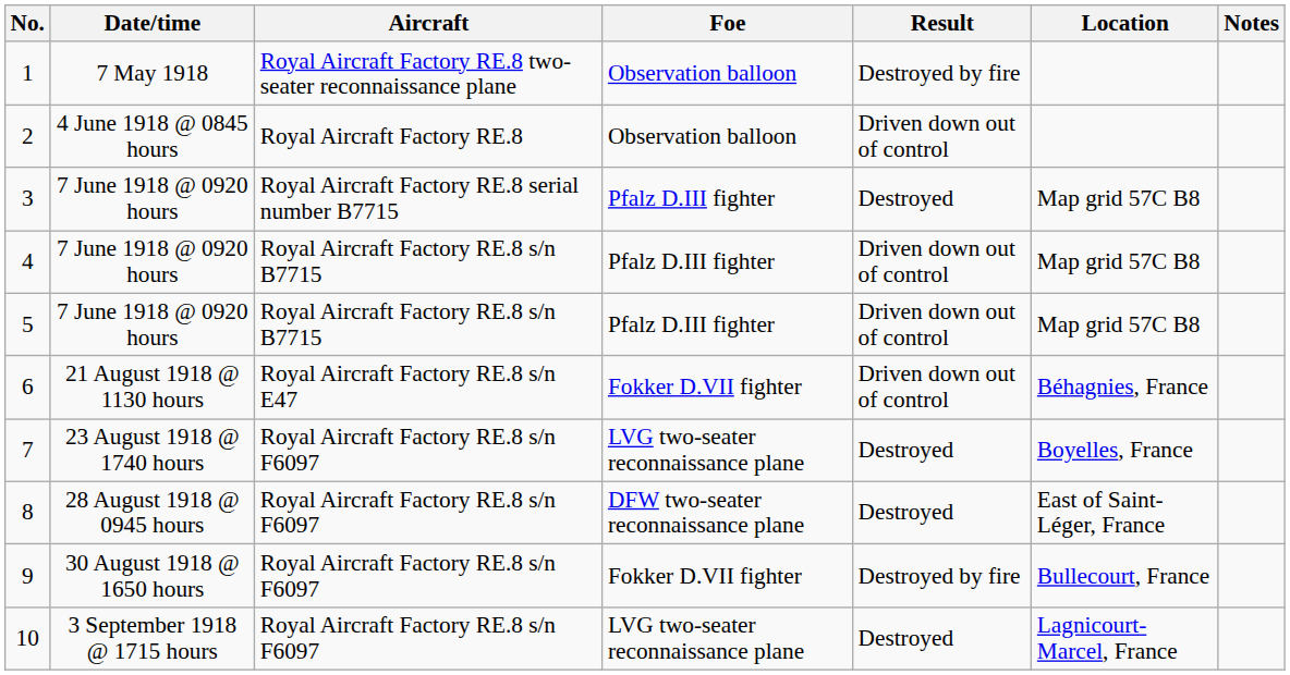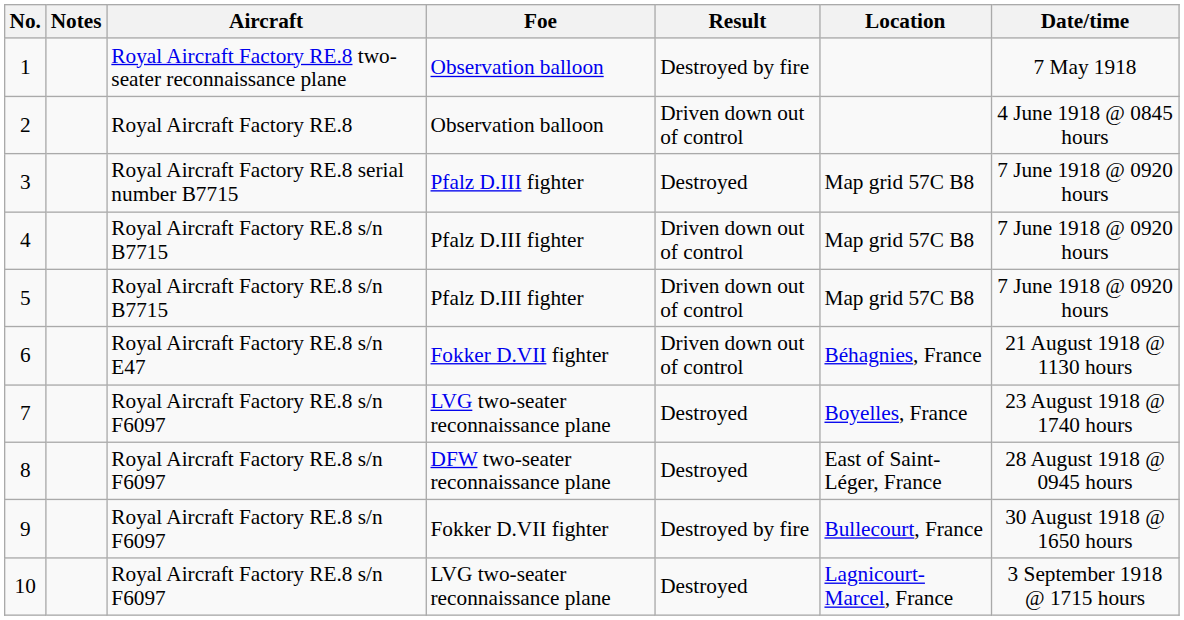 <table class="wikitable" style="margin:1em auto 1em auto;">
 <tr>
 <th>No.</th>
-<th>Date/time</th>
+<th>Notes</th>
 <th>Aircraft</th>
 <th>Foe</th>
 <th>Result</th>
 <th>Location</th>
-<th>Notes</th>
+<th>Date/time</th>
 </tr>
 <tr>
 <td style="text-align:center;">1</td>
-<td style="text-align:center;">7 May 1918</td>
+<td></td>
 <td><a href='#'>Royal Aircraft Factory RE.8</a> two-seater reconnaissance plane</td>
 <td><a href='#'>Observation balloon</a></td>
 <td>Destroyed by fire</td>
 <td></td>
-<td></td>
+<td style="text-align:center;">7 May 1918</td>
 </tr>
 <tr>
 <td style="text-align:center;">2</td>
-<td style="text-align:center;">4 June 1918 @ 0845 hours</td>
+<td></td>
 <td>Royal Aircraft Factory RE.8</td>
 <td>Observation balloon</td>
 <td>Driven down out of control</td>
 <td></td>
-<td></td>
+<td style="text-align:center;">4 June 1918 @ 0845 hours</td>
 </tr>
 <tr>
 <td style="text-align:center;">3</td>
-<td style="text-align:center;">7 June 1918 @ 0920 hours</td>
+<td></td>
 <td>Royal Aircraft Factory RE.8 serial number B7715</td>
 <td><a href='#'>Pfalz D.III</a> fighter</td>
 <td>Destroyed</td>
 <td>Map grid 57C B8</td>
-<td></td>
+<td style="text-align:center;">7 June 1918 @ 0920 hours</td>
 </tr>
 <tr>
 <td style="text-align:center;">4</td>
-<td style="text-align:center;">7 June 1918 @ 0920 hours</td>
+<td></td>
 <td>Royal Aircraft Factory RE.8 s/n B7715</td>
 <td>Pfalz D.III fighter</td>
 <td>Driven down out of control</td>
 <td>Map grid 57C B8</td>
-<td></td>
+<td style="text-align:center;">7 June 1918 @ 0920 hours</td>
 </tr>
 <tr>
 <td style="text-align:center;">5</td>
-<td style="text-align:center;">7 June 1918 @ 0920 hours</td>
+<td></td>
 <td>Royal Aircraft Factory RE.8 s/n B7715</td>
 <td>Pfalz D.III fighter</td>
 <td>Driven down out of control</td>
 <td>Map grid 57C B8</td>
-<td></td>
+<td style="text-align:center;">7 June 1918 @ 0920 hours</td>
 </tr>
 <tr>
 <td style="text-align:center;">6</td>
-<td style="text-align:center;">21 August 1918 @ 1130 hours</td>
+<td></td>
 <td>Royal Aircraft Factory RE.8 s/n E47</td>
 <td><a href='#'>Fokker D.VII</a> fighter</td>
 <td>Driven down out of control</td>
 <td><a href='#'>Béhagnies</a>, France</td>
-<td></td>
+<td style="text-align:center;">21 August 1918 @ 1130 hours</td>
 </tr>
 <tr>
 <td style="text-align:center;">7</td>
-<td style="text-align:center;">23 August 1918 @ 1740 hours</td>
+<td></td>
 <td>Royal Aircraft Factory RE.8 s/n F6097</td>
 <td><a href='#'>LVG</a> two-seater reconnaissance plane</td>
 <td>Destroyed</td>
 <td><a href='#'>Boyelles</a>, France</td>
-<td></td>
+<td style="text-align:center;">23 August 1918 @ 1740 hours</td>
 </tr>
 <tr>
 <td style="text-align:center;">8</td>
-<td style="text-align:center;">28 August 1918 @ 0945 hours</td>
+<td></td>
 <td>Royal Aircraft Factory RE.8 s/n F6097</td>
 <td><a href='#'>DFW</a> two-seater reconnaissance plane</td>
 <td>Destroyed</td>
 <td>East of Saint-Léger, France</td>
-<td></td>
+<td style="text-align:center;">28 August 1918 @ 0945 hours</td>
 </tr>
 <tr>
 <td style="text-align:center;">9</td>
-<td style="text-align:center;">30 August 1918 @ 1650 hours</td>
+<td></td>
 <td>Royal Aircraft Factory RE.8 s/n F6097</td>
 <td>Fokker D.VII fighter</td>
 <td>Destroyed by fire</td>
 <td><a href='#'>Bullecourt</a>, France</td>
-<td></td>
+<td style="text-align:center;">30 August 1918 @ 1650 hours</td>
 </tr>
 <tr>
 <td style="text-align:center;">10</td>
-<td style="text-align:center;">3 September 1918 @ 1715 hours</td>
+<td></td>
 <td>Royal Aircraft Factory RE.8 s/n F6097</td>
 <td>LVG two-seater reconnaissance plane</td>
 <td>Destroyed</td>
 <td><a href='#'>Lagnicourt-Marcel</a>, France</td>
-<td></td>
+<td style="text-align:center;">3 September 1918 @ 1715 hours</td>
 </tr>
 </table>
